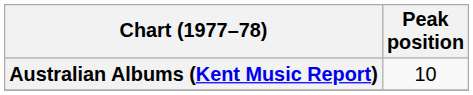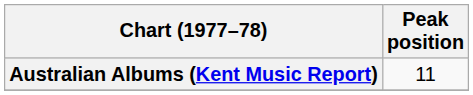 <table class="wikitable sortable plainrowheaders" style="text-align:center">
 <tr>
 <th scope="col">Chart (1977–78)</th>
 <th scope="col">Peak<br>position</th>
 </tr>
 <tr>
 <th scope="row">Australian Albums (<a href='#'>Kent Music Report</a>)</th>
-<td>10</td>
+<td>11</td>
 </tr>
 <tr>
 </tr>
 <tr>
 </tr>
 <tr>
 </tr>
 <tr>
 </tr>
 <tr>
 </tr>
 <tr>
 </tr>
 <tr>
 </tr>
 <tr>
 </tr>
 </table>
